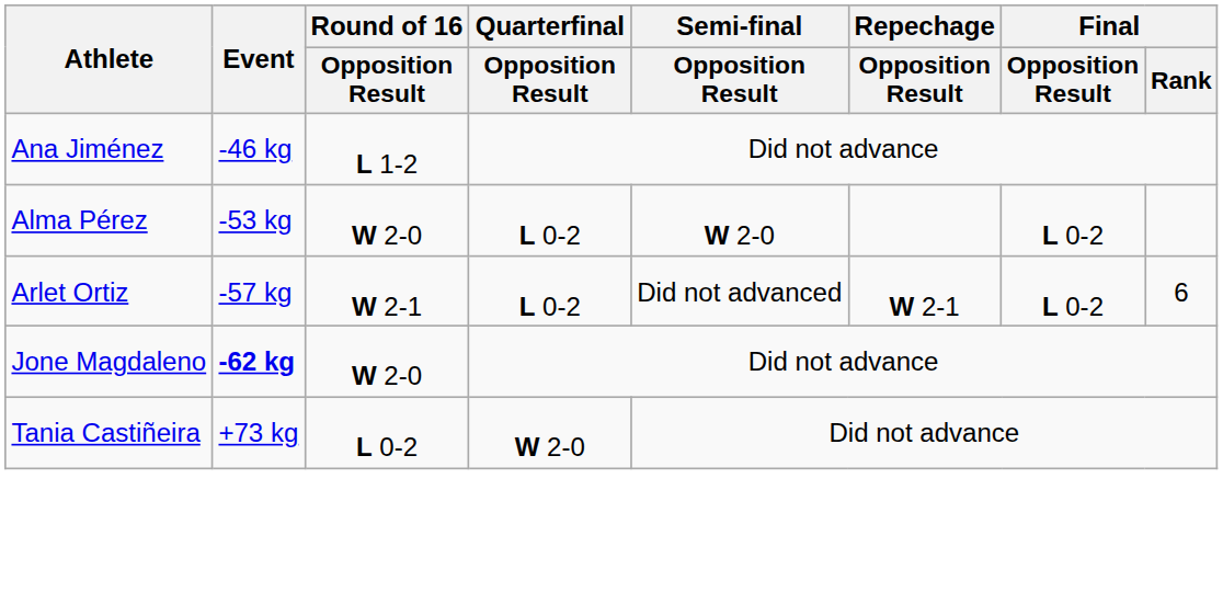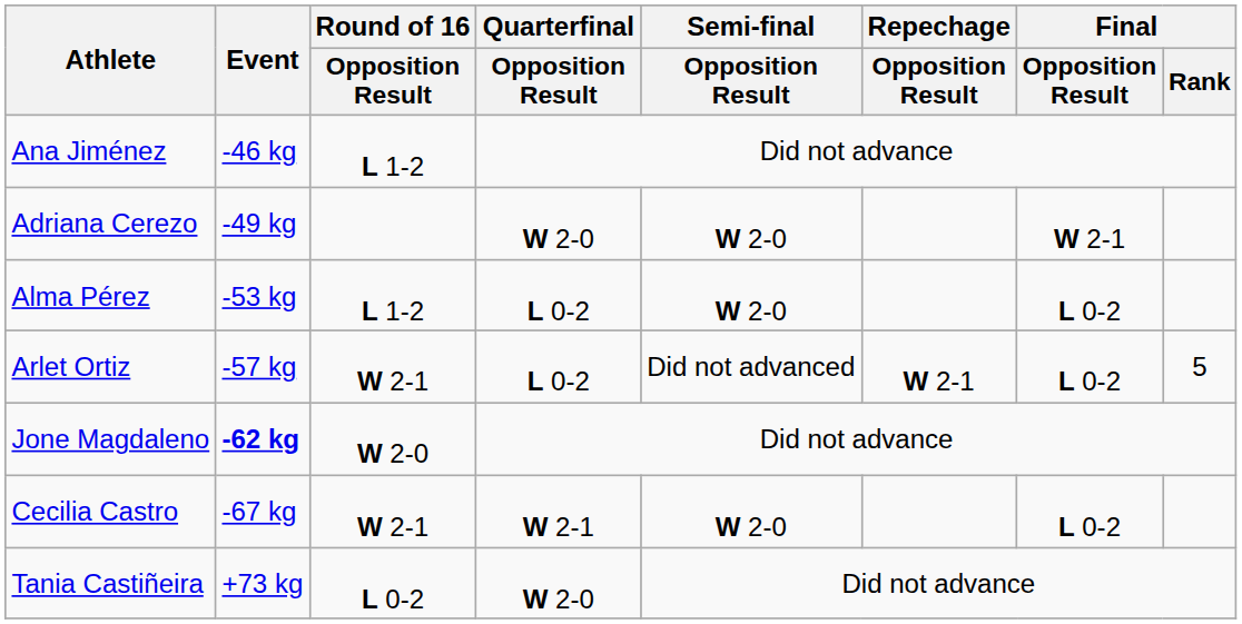 <table class=wikitable style=font-size:90%;text-align:center>
 <tr>
 <th rowspan=2>Athlete</th>
 <th rowspan=2>Event</th>
 <th>Round of 16</th>
 <th>Quarterfinal</th>
 <th>Semi-final</th>
 <th>Repechage</th>
 <th colspan="2">Final</th>
 </tr>
 <tr style=font-size:95%>
 <th>Opposition<br>Result</th>
 <th>Opposition<br>Result</th>
 <th>Opposition<br>Result</th>
 <th>Opposition<br>Result</th>
 <th>Opposition<br>Result</th>
 <th>Rank</th>
 </tr>
 <tr>
 <td align=left><a href='#'>Ana Jiménez</a></td>
 <td align=left><a href='#'>-46 kg</a></td>
 <td><br><strong>L</strong> 1-2</td>
 <td colspan=5>Did not advance</td>
 </tr>
 <tr>
+<td align=left><a href='#'>Adriana Cerezo</a></td>
+<td align=left><a href='#'>-49 kg</a></td>
+<td></td>
+<td><br><strong>W</strong> 2-0</td>
+<td><br><strong>W</strong> 2-0</td>
+<td></td>
+<td><br><strong>W</strong> 2-1</td>
+<td></td>
+</tr>
+<tr>
 <td align=left><a href='#'>Alma Pérez</a></td>
 <td align=left><a href='#'>-53 kg</a></td>
-<td><br><strong>W</strong> 2-0</td>
+<td><br><strong>L</strong> 1-2</td>
 <td><br><strong>L</strong> 0-2</td>
 <td><br><strong>W</strong> 2-0</td>
 <td></td>
 <td><br><strong>L</strong> 0-2</td>
 <td></td>
 </tr>
 <tr>
 <td align=left><a href='#'>Arlet Ortiz</a></td>
 <td align=left><a href='#'>-57 kg</a></td>
 <td><br><strong>W</strong> 2-1</td>
 <td><br><strong>L</strong> 0-2</td>
 <td>Did not advanced</td>
 <td><br><strong>W</strong> 2-1</td>
 <td><br><strong>L</strong> 0-2</td>
-<td>6</td>
+<td>5</td>
 </tr>
 <tr>
 <td align=left><a href='#'>Jone Magdaleno</a></td>
 <td align=left><strong><a href='#'>-62 kg</a></strong></td>
 <td><br><strong>W</strong> 2-0</td>
 <td colspan=5>Did not advance</td>
+</tr>
+<tr>
+<td align=left><a href='#'>Cecilia Castro</a></td>
+<td align=left><a href='#'>-67 kg</a></td>
+<td><br><strong>W</strong> 2-1</td>
+<td><br><strong>W</strong> 2-1</td>
+<td><br><strong>W</strong> 2-0</td>
+<td></td>
+<td><br><strong>L</strong> 0-2</td>
+<td></td>
 </tr>
 <tr>
 <td align=left><a href='#'>Tania Castiñeira</a></td>
 <td align=left><a href='#'>+73 kg</a></td>
 <td><br><strong>L</strong> 0-2</td>
 <td><br><strong>W</strong> 2-0</td>
 <td colspan=4>Did not advance</td>
 </tr>
 </table>
